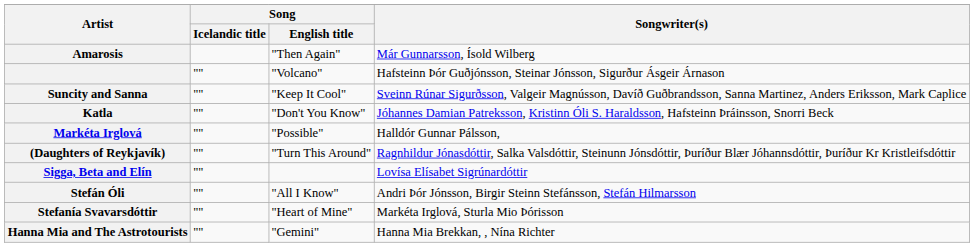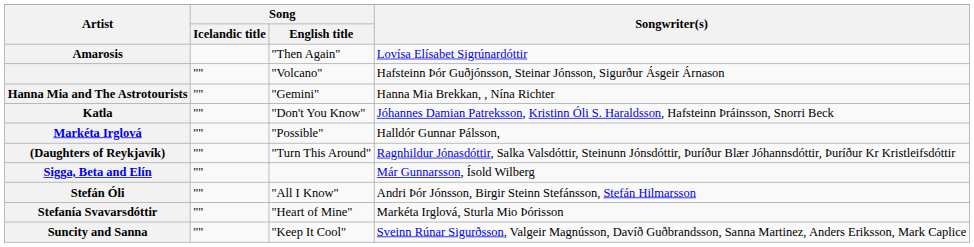 <table class="sortable wikitable plainrowheaders" style="margin: 1em auto 1em auto">
 <tr>
 </tr>
 <tr>
 <th scope="col" rowspan="2">Artist</th>
 <th scope="col" colspan="2">Song</th>
 <th scope="col" rowspan="2" class="unsortable">Songwriter(s)</th>
 </tr>
 <tr>
 <th scope="col">Icelandic title</th>
 <th scope="col">English title</th>
 </tr>
 <tr>
 <th scope="row">Amarosis</th>
 <td></td>
 <td>"Then Again"</td>
-<td><a href='#'>Már Gunnarsson</a>, Ísold Wilberg</td>
+<td><a href='#'>Lovísa Elísabet Sigrúnardóttir</a></td>
 </tr>
 <tr>
 <th scope="row"></th>
 <td>""</td>
 <td>"Volcano"</td>
 <td>Hafsteinn Þór Guðjónsson, Steinar Jónsson, Sigurður Ásgeir Árnason</td>
 </tr>
 <tr>
-<th scope="row">Suncity and Sanna</th>
+<th scope="row">Hanna Mia and The Astrotourists</th>
 <td>""</td>
-<td>"Keep It Cool"</td>
-<td><a href='#'>Sveinn Rúnar Sigurðsson</a>, Valgeir Magnússon, Davíð Guðbrandsson, Sanna Martinez, Anders Eriksson, Mark Caplice</td>
+<td>"Gemini"</td>
+<td>Hanna Mia Brekkan, , Nína Richter</td>
 </tr>
 <tr>
 <th scope="row">Katla</th>
 <td>""</td>
 <td>"Don't You Know"</td>
 <td><a href='#'>Jóhannes Damian Patreksson</a>, <a href='#'>Kristinn Óli S. Haraldsson</a>, Hafsteinn Þráinsson, Snorri Beck</td>
 </tr>
 <tr>
 <th scope="row"><a href='#'>Markéta Irglová</a></th>
 <td>""</td>
 <td>"Possible"</td>
 <td>Halldór Gunnar Pálsson, </td>
 </tr>
 <tr>
 <th scope="row"> (Daughters of Reykjavík)</th>
 <td>""</td>
 <td>"Turn This Around"</td>
 <td><a href='#'>Ragnhildur Jónasdóttir</a>, Salka Valsdóttir, Steinunn Jónsdóttir, Þuríður Blær Jóhannsdóttir, Þuríður Kr Kristleifsdóttir</td>
 </tr>
 <tr>
 <th scope="row"><a href='#'>Sigga, Beta and Elín</a></th>
 <td>""</td>
 <td></td>
-<td><a href='#'>Lovísa Elísabet Sigrúnardóttir</a></td>
+<td><a href='#'>Már Gunnarsson</a>, Ísold Wilberg</td>
 </tr>
 <tr>
 <th scope="row">Stefán Óli</th>
 <td>""</td>
 <td>"All I Know"</td>
 <td>Andri Þór Jónsson, Birgir Steinn Stefánsson, <a href='#'>Stefán Hilmarsson</a></td>
 </tr>
 <tr>
 <th scope="row">Stefanía Svavarsdóttir</th>
 <td>""</td>
 <td>"Heart of Mine"</td>
 <td>Markéta Irglová, Sturla Mio Þórisson</td>
 </tr>
 <tr>
-<th scope="row">Hanna Mia and The Astrotourists</th>
+<th scope="row">Suncity and Sanna</th>
 <td>""</td>
-<td>"Gemini"</td>
-<td>Hanna Mia Brekkan, , Nína Richter</td>
+<td>"Keep It Cool"</td>
+<td><a href='#'>Sveinn Rúnar Sigurðsson</a>, Valgeir Magnússon, Davíð Guðbrandsson, Sanna Martinez, Anders Eriksson, Mark Caplice</td>
 </tr>
 </table>
